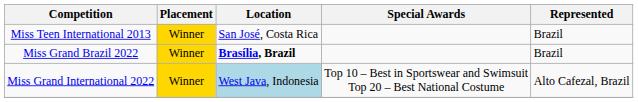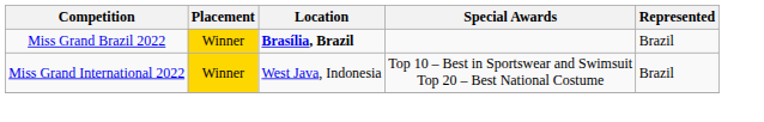 <table class="wikitable" style=" font-size:90%; text-align:center">
 <tr>
 <th>Competition</th>
 <th>Placement</th>
 <th>Location</th>
 <th>Special Awards</th>
 <th>Represented</th>
-</tr>
-<tr>
-<td><a href='#'>Miss Teen International 2013</a></td>
-<td style="background:gold;">Winner</td>
-<td align=left> <a href='#'>San José</a>, Costa Rica</td>
-<td></td>
-<td align=left>Brazil</td>
 </tr>
 <tr>
 <td><a href='#'>Miss Grand Brazil 2022</a></td>
 <td style="background:gold;">Winner</td>
 <td align=left><strong> <a href='#'>Brasília</a>, Brazil</strong></td>
 <td></td>
 <td align=left>Brazil</td>
 </tr>
 <tr>
 <td><a href='#'>Miss Grand International 2022</a></td>
 <td style="background:gold;">Winner</td>
-<td align=left style="background: lightblue;"> <a href='#'>West Java</a>, Indonesia</td>
+<td align=left> <a href='#'>West Java</a>, Indonesia</td>
 <td>Top 10 – Best in Sportswear and Swimsuit<br>Top 20 – Best National Costume</td>
-<td align=left>Alto Cafezal, Brazil</td>
+<td align=left>Brazil</td>
 </tr>
 <tr>
 </tr>
 </table>
